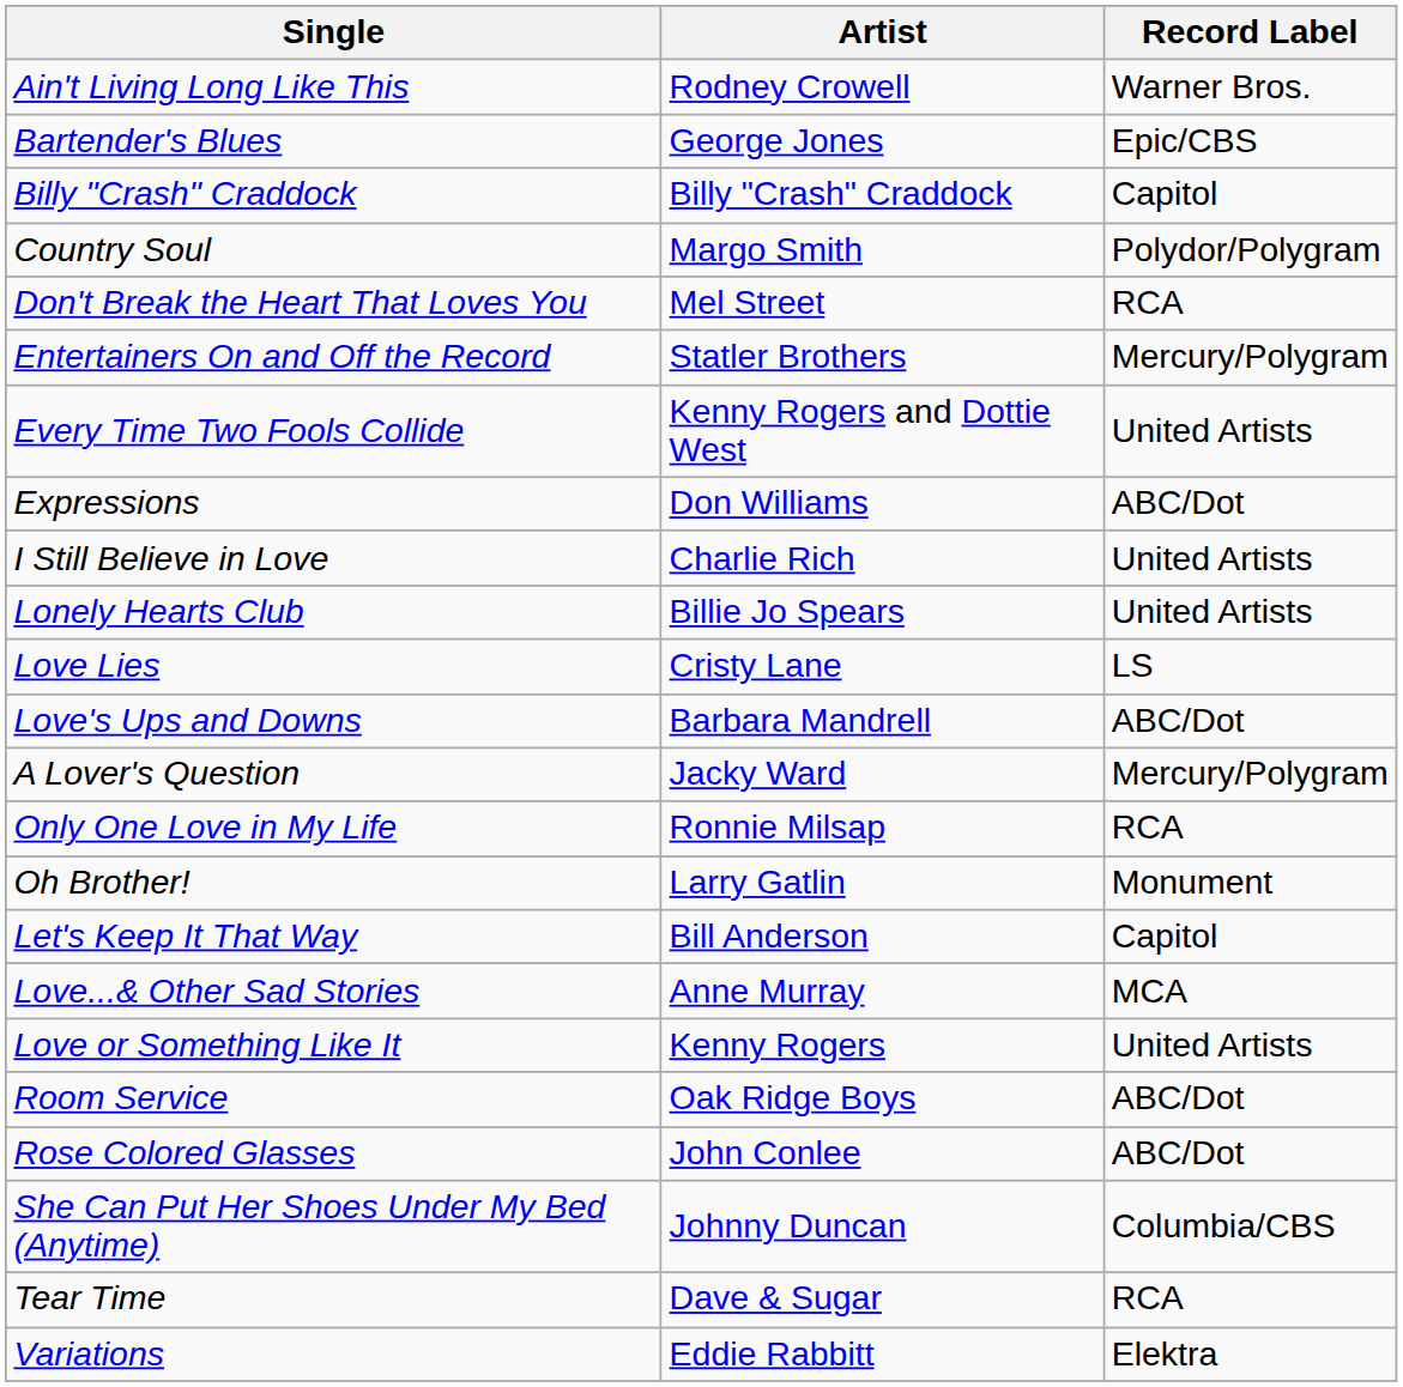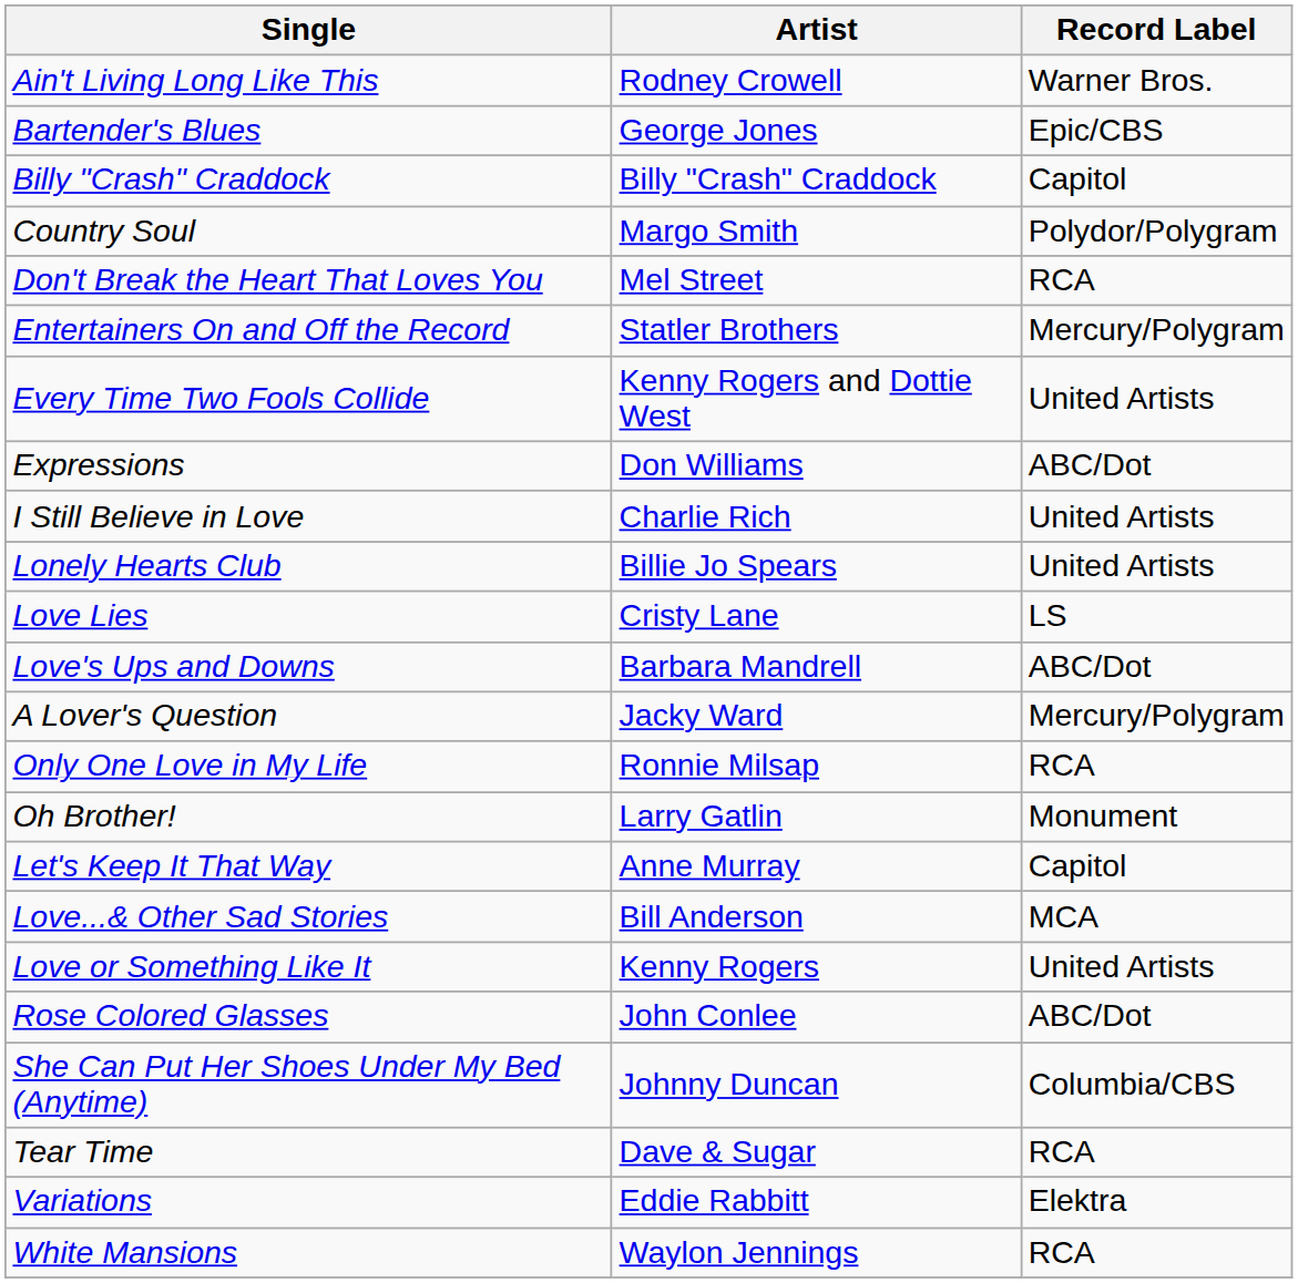 <table class="wikitable sortable">
 <tr>
 <th width="300">Single</th>
 <th width="200">Artist</th>
 <th width="75">Record Label</th>
 </tr>
 <tr>
 <td><em><a href='#'>Ain't Living Long Like This</a></em></td>
 <td><a href='#'>Rodney Crowell</a></td>
 <td>Warner Bros.</td>
 </tr>
 <tr>
 <td><em><a href='#'>Bartender's Blues</a></em></td>
 <td><a href='#'>George Jones</a></td>
 <td>Epic/CBS</td>
 </tr>
 <tr>
 <td><em><a href='#'>Billy "Crash" Craddock</a></em></td>
 <td><a href='#'>Billy "Crash" Craddock</a></td>
 <td>Capitol</td>
 </tr>
 <tr>
 <td><em>Country Soul</em></td>
 <td><a href='#'>Margo Smith</a></td>
 <td>Polydor/Polygram</td>
 </tr>
 <tr>
 <td><em><a href='#'>Don't Break the Heart That Loves You</a></em></td>
 <td><a href='#'>Mel Street</a></td>
 <td>RCA</td>
 </tr>
 <tr>
 <td><em><a href='#'>Entertainers On and Off the Record</a></em></td>
 <td><a href='#'>Statler Brothers</a></td>
 <td>Mercury/Polygram</td>
 </tr>
 <tr>
 <td><em><a href='#'>Every Time Two Fools Collide</a></em></td>
 <td><a href='#'>Kenny Rogers</a> and <a href='#'>Dottie West</a></td>
 <td>United Artists</td>
 </tr>
 <tr>
 <td><em>Expressions</em></td>
 <td><a href='#'>Don Williams</a></td>
 <td>ABC/Dot</td>
 </tr>
 <tr>
 <td><em>I Still Believe in Love</em></td>
 <td><a href='#'>Charlie Rich</a></td>
 <td>United Artists</td>
 </tr>
 <tr>
 <td><em><a href='#'>Lonely Hearts Club</a></em></td>
 <td><a href='#'>Billie Jo Spears</a></td>
 <td>United Artists</td>
 </tr>
 <tr>
 <td><em><a href='#'>Love Lies</a></em></td>
 <td><a href='#'>Cristy Lane</a></td>
 <td>LS</td>
 </tr>
 <tr>
 <td><em><a href='#'>Love's Ups and Downs</a></em></td>
 <td><a href='#'>Barbara Mandrell</a></td>
 <td>ABC/Dot</td>
 </tr>
 <tr>
 <td><em>A Lover's Question</em></td>
 <td><a href='#'>Jacky Ward</a></td>
 <td>Mercury/Polygram</td>
 </tr>
 <tr>
 <td><em><a href='#'>Only One Love in My Life</a></em></td>
 <td><a href='#'>Ronnie Milsap</a></td>
 <td>RCA</td>
 </tr>
 <tr>
 <td><em>Oh Brother!</em></td>
 <td><a href='#'>Larry Gatlin</a></td>
 <td>Monument</td>
 </tr>
 <tr>
 <td><em><a href='#'>Let's Keep It That Way</a></em></td>
-<td><a href='#'>Bill Anderson</a></td>
+<td><a href='#'>Anne Murray</a></td>
 <td>Capitol</td>
 </tr>
 <tr>
 <td><em><a href='#'>Love...& Other Sad Stories</a></em></td>
-<td><a href='#'>Anne Murray</a></td>
+<td><a href='#'>Bill Anderson</a></td>
 <td>MCA</td>
 </tr>
 <tr>
 <td><em><a href='#'>Love or Something Like It</a></em></td>
 <td><a href='#'>Kenny Rogers</a></td>
 <td>United Artists</td>
-</tr>
-<tr>
-<td><em><a href='#'>Room Service</a></em></td>
-<td><a href='#'>Oak Ridge Boys</a></td>
-<td>ABC/Dot</td>
 </tr>
 <tr>
 <td><em><a href='#'>Rose Colored Glasses</a></em></td>
 <td><a href='#'>John Conlee</a></td>
 <td>ABC/Dot</td>
 </tr>
 <tr>
 <td><em><a href='#'>She Can Put Her Shoes Under My Bed (Anytime)</a></em></td>
 <td><a href='#'>Johnny Duncan</a></td>
 <td>Columbia/CBS</td>
 </tr>
 <tr>
 <td><em>Tear Time</em></td>
 <td><a href='#'>Dave & Sugar</a></td>
 <td>RCA</td>
 </tr>
 <tr>
 <td><em><a href='#'>Variations</a></em></td>
 <td><a href='#'>Eddie Rabbitt</a></td>
 <td>Elektra</td>
 </tr>
+<tr>
+<td><em><a href='#'>White Mansions</a></em></td>
+<td><a href='#'>Waylon Jennings</a></td>
+<td>RCA</td>
+</tr>
 </table>
